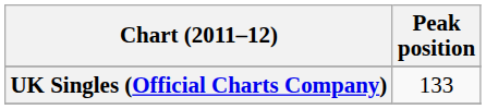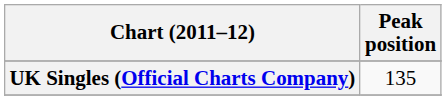 <table class="wikitable sortable plainrowheaders">
 <tr>
 <th scope="col">Chart (2011–12)</th>
 <th scope="col">Peak<br>position</th>
 </tr>
 <tr>
 </tr>
 <tr>
 </tr>
 <tr>
 </tr>
 <tr>
 <th scope="row">UK Singles (<a href='#'>Official Charts Company</a>)</th>
-<td align="center">133</td>
+<td align="center">135</td>
 </tr>
 <tr>
 </tr>
 <tr>
 </tr>
 <tr>
 </tr>
 </table>
